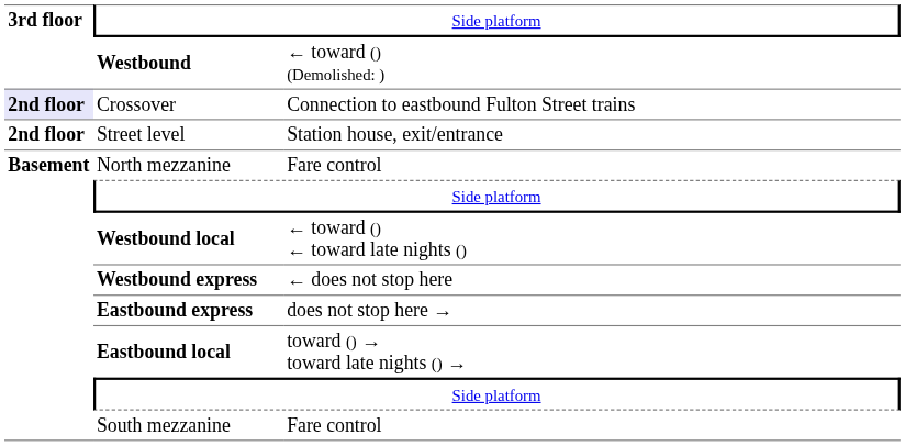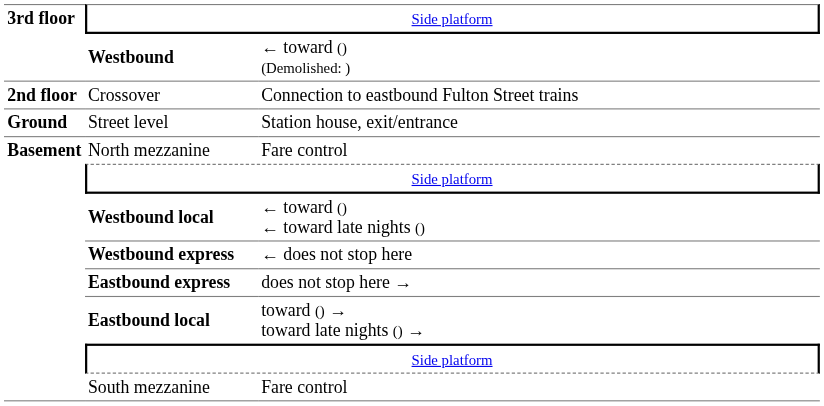 <table table border=0 cellspacing=0 cellpadding=3>
 <tr>
 <td style="border-top:solid 1px gray;vertical-align:top;" rowspan=2><strong>3rd floor</strong></td>
 <td style="border-top:solid 1px gray;border-right:solid 2px black;border-left:solid 2px black;border-bottom:solid 2px black;text-align:center;" colspan=2><small><a href='#'>Side platform</a> </small></td>
 </tr>
 <tr>
 <td><span><strong>Westbound</strong></span></td>
 <td>←  toward  <small>()</small><br><small>(Demolished: )</small></td>
 </tr>
 <tr>
-<td style="background: lavender; border-top:solid 1px gray;" width=50><strong>2nd floor</strong></td>
+<td style="border-top:solid 1px gray;" width=50><strong>2nd floor</strong></td>
 <td style="border-top:solid 1px gray;" width=150>Crossover</td>
 <td style="border-top:solid 1px gray;" width=500>Connection to eastbound Fulton Street trains</td>
 </tr>
 <tr>
-<td style="border-top:solid 1px gray;" width=50><strong>2nd floor</strong></td>
+<td style="border-top:solid 1px gray;"><strong>Ground</strong></td>
 <td style="border-top:solid 1px gray;">Street level</td>
 <td style="border-top:solid 1px gray;">Station house, exit/entrance<br></td>
 </tr>
 <tr>
 <td style="border-top:solid 1px gray;border-bottom:solid 1px gray;vertical-align:top;" rowspan=8><strong>Basement</strong></td>
 <td style="border-top:solid 1px gray;">North mezzanine</td>
 <td style="border-top:solid 1px gray;">Fare control</td>
 </tr>
 <tr>
 <td style="border-top:dashed 1px gray;border-right:solid 2px black;border-left:solid 2px black;border-bottom:solid 2px black;text-align:center;" colspan=2><small><a href='#'>Side platform</a> </small></td>
 </tr>
 <tr>
 <td style="border-bottom:solid 1px gray;"><span><strong>Westbound local</strong></span></td>
 <td style="border-bottom:solid 1px gray;">←  toward  <small>()</small><br>←  toward  late nights <small>()</small></td>
 </tr>
 <tr>
 <td style="border-bottom:solid 1px gray;"><span><strong>Westbound express</strong></span></td>
 <td style="border-bottom:solid 1px gray;">←  does not stop here</td>
 </tr>
 <tr>
 <td style="border-bottom:solid 1px gray;"><span><strong>Eastbound express</strong></span></td>
 <td style="border-bottom:solid 1px gray;">  does not stop here →</td>
 </tr>
 <tr>
 <td><span><strong>Eastbound local</strong></span></td>
 <td>  toward  <small>()</small> →<br>  toward  late nights <small>()</small> →</td>
 </tr>
 <tr>
 <td style="border-top:solid 2px black;border-right:solid 2px black;border-left:solid 2px black;border-bottom:dashed 1px gray;text-align:center;" colspan=2><small><a href='#'>Side platform</a> </small></td>
 </tr>
 <tr>
 <td style="border-bottom:solid 1px gray;">South mezzanine</td>
 <td style="border-bottom:solid 1px gray;">Fare control</td>
 </tr>
 </table>
